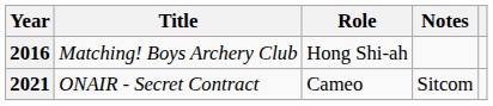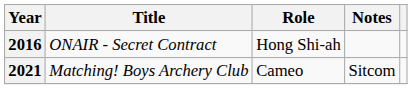 <table class="wikitable sortable plainrowheaders">
 <tr>
 <th scope="col">Year</th>
 <th scope="col">Title</th>
 <th scope="col">Role</th>
 <th scope="col">Notes</th>
 <th scope="col" class="unsortable"></th>
 </tr>
 <tr>
 <th scope="row">2016</th>
-<td><em>Matching! Boys Archery Club</em></td>
+<td><em>ONAIR - Secret Contract </em></td>
 <td>Hong Shi-ah</td>
 <td></td>
 <td></td>
 </tr>
 <tr>
 <th scope=row>2021</th>
-<td><em>ONAIR - Secret Contract </em></td>
+<td><em>Matching! Boys Archery Club</em></td>
 <td>Cameo</td>
 <td>Sitcom</td>
 <td></td>
 </tr>
 <tr>
 </tr>
 </table>
